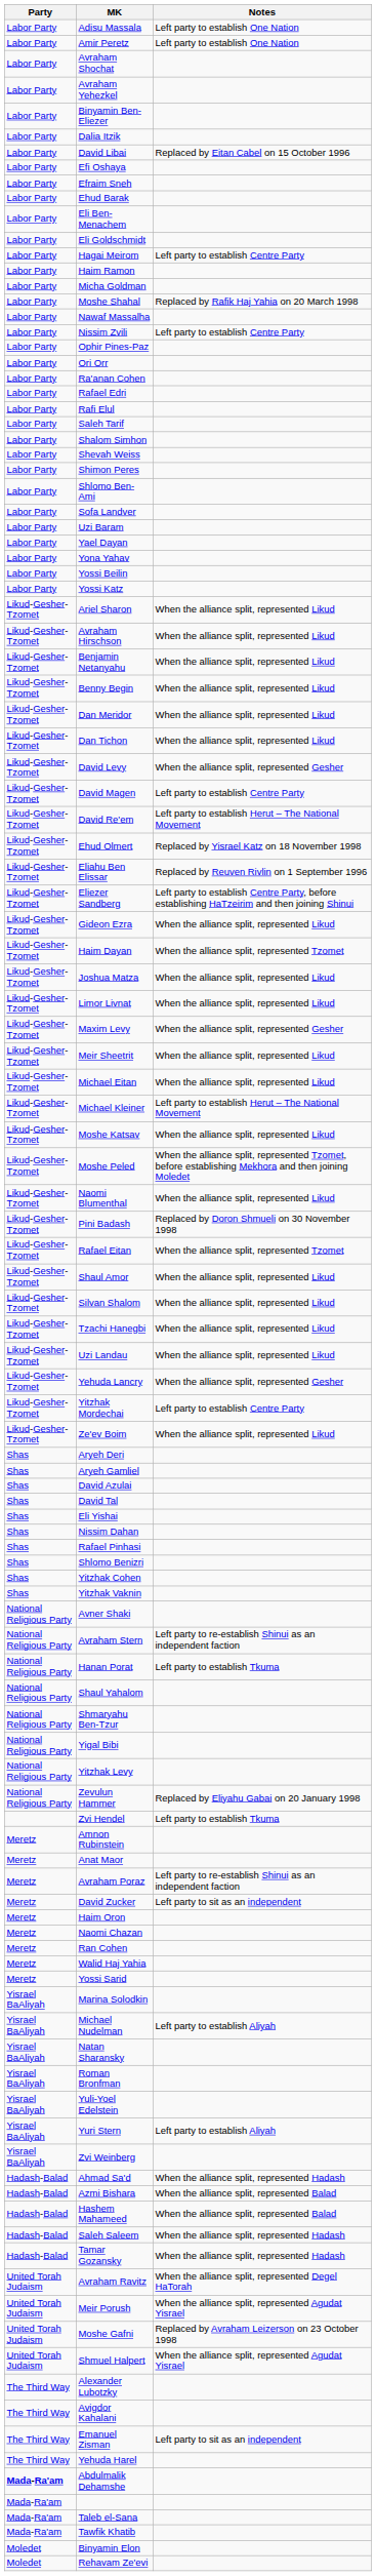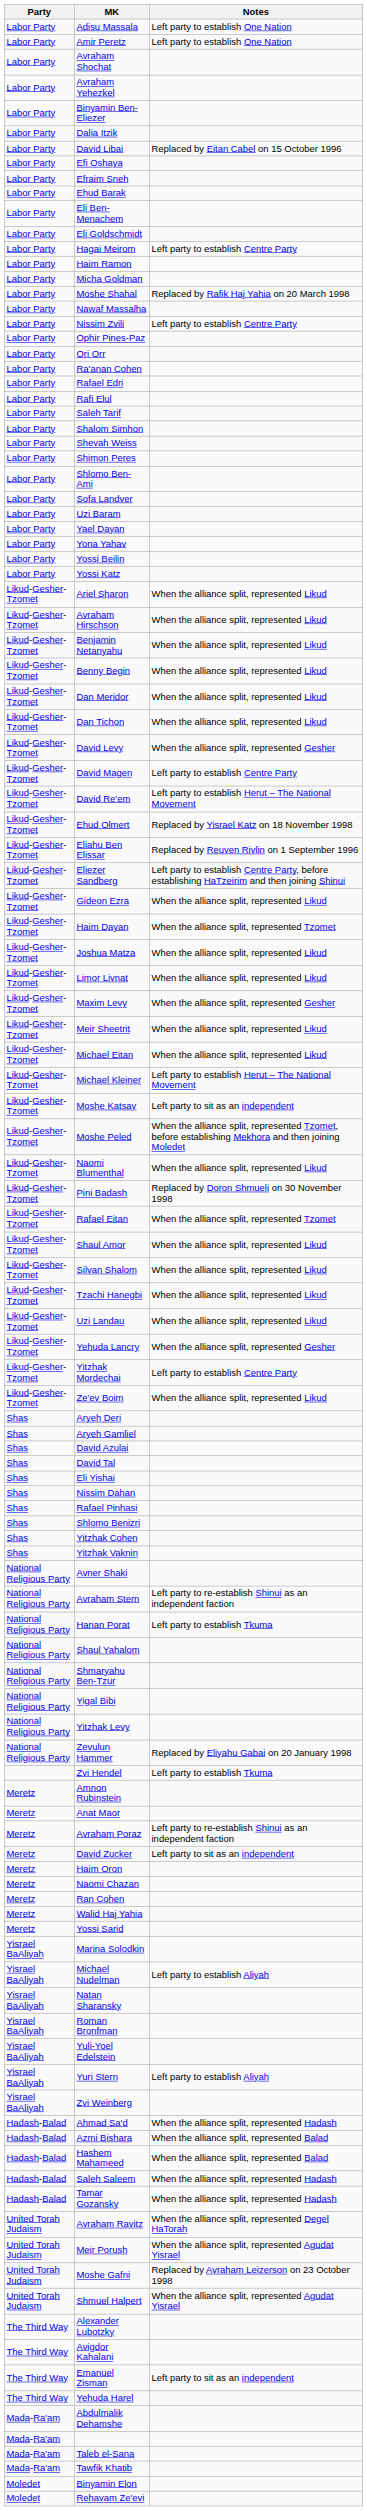 <table class="sort wikitable sortable" style="text-align:left">
 <tr>
 <th>Party</th>
 <th>MK</th>
 <th>Notes</th>
 </tr>
 <tr>
 <td><a href='#'>Labor Party</a></td>
 <td><a href='#'>Adisu Massala</a></td>
 <td>Left party to establish <a href='#'>One Nation</a></td>
 </tr>
 <tr>
 <td><a href='#'>Labor Party</a></td>
 <td><a href='#'>Amir Peretz</a></td>
 <td>Left party to establish <a href='#'>One Nation</a></td>
 </tr>
 <tr>
 <td><a href='#'>Labor Party</a></td>
 <td><a href='#'>Avraham Shochat</a></td>
 <td></td>
 </tr>
 <tr>
 <td><a href='#'>Labor Party</a></td>
 <td><a href='#'>Avraham Yehezkel</a></td>
 <td></td>
 </tr>
 <tr>
 <td><a href='#'>Labor Party</a></td>
 <td><a href='#'>Binyamin Ben-Eliezer</a></td>
 <td></td>
 </tr>
 <tr>
 <td><a href='#'>Labor Party</a></td>
 <td><a href='#'>Dalia Itzik</a></td>
 <td></td>
 </tr>
 <tr>
 <td><a href='#'>Labor Party</a></td>
 <td><a href='#'>David Libai</a></td>
 <td>Replaced by <a href='#'>Eitan Cabel</a> on 15 October 1996</td>
 </tr>
 <tr>
 <td><a href='#'>Labor Party</a></td>
 <td><a href='#'>Efi Oshaya</a></td>
 <td></td>
 </tr>
 <tr>
 <td><a href='#'>Labor Party</a></td>
 <td><a href='#'>Efraim Sneh</a></td>
 <td></td>
 </tr>
 <tr>
 <td><a href='#'>Labor Party</a></td>
 <td><a href='#'>Ehud Barak</a></td>
 <td></td>
 </tr>
 <tr>
 <td><a href='#'>Labor Party</a></td>
 <td><a href='#'>Eli Ben-Menachem</a></td>
 <td></td>
 </tr>
 <tr>
 <td><a href='#'>Labor Party</a></td>
 <td><a href='#'>Eli Goldschmidt</a></td>
 <td></td>
 </tr>
 <tr>
 <td><a href='#'>Labor Party</a></td>
 <td><a href='#'>Hagai Meirom</a></td>
 <td>Left party to establish <a href='#'>Centre Party</a></td>
 </tr>
 <tr>
 <td><a href='#'>Labor Party</a></td>
 <td><a href='#'>Haim Ramon</a></td>
 <td></td>
 </tr>
 <tr>
 <td><a href='#'>Labor Party</a></td>
 <td><a href='#'>Micha Goldman</a></td>
 <td></td>
 </tr>
 <tr>
 <td><a href='#'>Labor Party</a></td>
 <td><a href='#'>Moshe Shahal</a></td>
 <td>Replaced by <a href='#'>Rafik Haj Yahia</a> on 20 March 1998</td>
 </tr>
 <tr>
 <td><a href='#'>Labor Party</a></td>
 <td><a href='#'>Nawaf Massalha</a></td>
 <td></td>
 </tr>
 <tr>
 <td><a href='#'>Labor Party</a></td>
 <td><a href='#'>Nissim Zvili</a></td>
 <td>Left party to establish <a href='#'>Centre Party</a></td>
 </tr>
 <tr>
 <td><a href='#'>Labor Party</a></td>
 <td><a href='#'>Ophir Pines-Paz</a></td>
 <td></td>
 </tr>
 <tr>
 <td><a href='#'>Labor Party</a></td>
 <td><a href='#'>Ori Orr</a></td>
 <td></td>
 </tr>
 <tr>
 <td><a href='#'>Labor Party</a></td>
 <td><a href='#'>Ra'anan Cohen</a></td>
 <td></td>
 </tr>
 <tr>
 <td><a href='#'>Labor Party</a></td>
 <td><a href='#'>Rafael Edri</a></td>
 <td></td>
 </tr>
 <tr>
 <td><a href='#'>Labor Party</a></td>
 <td><a href='#'>Rafi Elul</a></td>
 <td></td>
 </tr>
 <tr>
 <td><a href='#'>Labor Party</a></td>
 <td><a href='#'>Saleh Tarif</a></td>
 <td></td>
 </tr>
 <tr>
 <td><a href='#'>Labor Party</a></td>
 <td><a href='#'>Shalom Simhon</a></td>
 <td></td>
 </tr>
 <tr>
 <td><a href='#'>Labor Party</a></td>
 <td><a href='#'>Shevah Weiss</a></td>
 <td></td>
 </tr>
 <tr>
 <td><a href='#'>Labor Party</a></td>
 <td><a href='#'>Shimon Peres</a></td>
 <td></td>
 </tr>
 <tr>
 <td><a href='#'>Labor Party</a></td>
 <td><a href='#'>Shlomo Ben-Ami</a></td>
 <td></td>
 </tr>
 <tr>
 <td><a href='#'>Labor Party</a></td>
 <td><a href='#'>Sofa Landver</a></td>
 <td></td>
 </tr>
 <tr>
 <td><a href='#'>Labor Party</a></td>
 <td><a href='#'>Uzi Baram</a></td>
 <td></td>
 </tr>
 <tr>
 <td><a href='#'>Labor Party</a></td>
 <td><a href='#'>Yael Dayan</a></td>
 <td></td>
 </tr>
 <tr>
 <td><a href='#'>Labor Party</a></td>
 <td><a href='#'>Yona Yahav</a></td>
 <td></td>
 </tr>
 <tr>
 <td><a href='#'>Labor Party</a></td>
 <td><a href='#'>Yossi Beilin</a></td>
 <td></td>
 </tr>
 <tr>
 <td><a href='#'>Labor Party</a></td>
 <td><a href='#'>Yossi Katz</a></td>
 <td></td>
 </tr>
 <tr>
 <td><a href='#'>Likud</a>-<a href='#'>Gesher</a>-<a href='#'>Tzomet</a></td>
 <td><a href='#'>Ariel Sharon</a></td>
 <td>When the alliance split, represented <a href='#'>Likud</a></td>
 </tr>
 <tr>
 <td><a href='#'>Likud</a>-<a href='#'>Gesher</a>-<a href='#'>Tzomet</a></td>
 <td><a href='#'>Avraham Hirschson</a></td>
 <td>When the alliance split, represented <a href='#'>Likud</a></td>
 </tr>
 <tr>
 <td><a href='#'>Likud</a>-<a href='#'>Gesher</a>-<a href='#'>Tzomet</a></td>
 <td><a href='#'>Benjamin Netanyahu</a></td>
 <td>When the alliance split, represented <a href='#'>Likud</a></td>
 </tr>
 <tr>
 <td><a href='#'>Likud</a>-<a href='#'>Gesher</a>-<a href='#'>Tzomet</a></td>
 <td><a href='#'>Benny Begin</a></td>
 <td>When the alliance split, represented <a href='#'>Likud</a></td>
 </tr>
 <tr>
 <td><a href='#'>Likud</a>-<a href='#'>Gesher</a>-<a href='#'>Tzomet</a></td>
 <td><a href='#'>Dan Meridor</a></td>
 <td>When the alliance split, represented <a href='#'>Likud</a></td>
 </tr>
 <tr>
 <td><a href='#'>Likud</a>-<a href='#'>Gesher</a>-<a href='#'>Tzomet</a></td>
 <td><a href='#'>Dan Tichon</a></td>
 <td>When the alliance split, represented <a href='#'>Likud</a></td>
 </tr>
 <tr>
 <td><a href='#'>Likud</a>-<a href='#'>Gesher</a>-<a href='#'>Tzomet</a></td>
 <td><a href='#'>David Levy</a></td>
 <td>When the alliance split, represented <a href='#'>Gesher</a></td>
 </tr>
 <tr>
 <td><a href='#'>Likud</a>-<a href='#'>Gesher</a>-<a href='#'>Tzomet</a></td>
 <td><a href='#'>David Magen</a></td>
 <td>Left party to establish <a href='#'>Centre Party</a></td>
 </tr>
 <tr>
 <td><a href='#'>Likud</a>-<a href='#'>Gesher</a>-<a href='#'>Tzomet</a></td>
 <td><a href='#'>David Re'em</a></td>
 <td>Left party to establish <a href='#'>Herut – The National Movement</a></td>
 </tr>
 <tr>
 <td><a href='#'>Likud</a>-<a href='#'>Gesher</a>-<a href='#'>Tzomet</a></td>
 <td><a href='#'>Ehud Olmert</a></td>
 <td>Replaced by <a href='#'>Yisrael Katz</a> on 18 November 1998</td>
 </tr>
 <tr>
 <td><a href='#'>Likud</a>-<a href='#'>Gesher</a>-<a href='#'>Tzomet</a></td>
 <td><a href='#'>Eliahu Ben Elissar</a></td>
 <td>Replaced by <a href='#'>Reuven Rivlin</a> on 1 September 1996</td>
 </tr>
 <tr>
 <td><a href='#'>Likud</a>-<a href='#'>Gesher</a>-<a href='#'>Tzomet</a></td>
 <td><a href='#'>Eliezer Sandberg</a></td>
 <td>Left party to establish <a href='#'>Centre Party</a>, before establishing <a href='#'>HaTzeirim</a> and then joining <a href='#'>Shinui</a></td>
 </tr>
 <tr>
 <td><a href='#'>Likud</a>-<a href='#'>Gesher</a>-<a href='#'>Tzomet</a></td>
 <td><a href='#'>Gideon Ezra</a></td>
 <td>When the alliance split, represented <a href='#'>Likud</a></td>
 </tr>
 <tr>
 <td><a href='#'>Likud</a>-<a href='#'>Gesher</a>-<a href='#'>Tzomet</a></td>
 <td><a href='#'>Haim Dayan</a></td>
 <td>When the alliance split, represented <a href='#'>Tzomet</a></td>
 </tr>
 <tr>
 <td><a href='#'>Likud</a>-<a href='#'>Gesher</a>-<a href='#'>Tzomet</a></td>
 <td><a href='#'>Joshua Matza</a></td>
 <td>When the alliance split, represented <a href='#'>Likud</a></td>
 </tr>
 <tr>
 <td><a href='#'>Likud</a>-<a href='#'>Gesher</a>-<a href='#'>Tzomet</a></td>
 <td><a href='#'>Limor Livnat</a></td>
 <td>When the alliance split, represented <a href='#'>Likud</a></td>
 </tr>
 <tr>
 <td><a href='#'>Likud</a>-<a href='#'>Gesher</a>-<a href='#'>Tzomet</a></td>
 <td><a href='#'>Maxim Levy</a></td>
 <td>When the alliance split, represented <a href='#'>Gesher</a></td>
 </tr>
 <tr>
 <td><a href='#'>Likud</a>-<a href='#'>Gesher</a>-<a href='#'>Tzomet</a></td>
 <td><a href='#'>Meir Sheetrit</a></td>
 <td>When the alliance split, represented <a href='#'>Likud</a></td>
 </tr>
 <tr>
 <td><a href='#'>Likud</a>-<a href='#'>Gesher</a>-<a href='#'>Tzomet</a></td>
 <td><a href='#'>Michael Eitan</a></td>
 <td>When the alliance split, represented <a href='#'>Likud</a></td>
 </tr>
 <tr>
 <td><a href='#'>Likud</a>-<a href='#'>Gesher</a>-<a href='#'>Tzomet</a></td>
 <td><a href='#'>Michael Kleiner</a></td>
 <td>Left party to establish <a href='#'>Herut – The National Movement</a></td>
 </tr>
 <tr>
 <td><a href='#'>Likud</a>-<a href='#'>Gesher</a>-<a href='#'>Tzomet</a></td>
 <td><a href='#'>Moshe Katsav</a></td>
-<td>When the alliance split, represented <a href='#'>Likud</a></td>
+<td>Left party to sit as an <a href='#'>independent</a></td>
 </tr>
 <tr>
 <td><a href='#'>Likud</a>-<a href='#'>Gesher</a>-<a href='#'>Tzomet</a></td>
 <td><a href='#'>Moshe Peled</a></td>
 <td>When the alliance split, represented <a href='#'>Tzomet</a>, before establishing <a href='#'>Mekhora</a> and then joining <a href='#'>Moledet</a></td>
 </tr>
 <tr>
 <td><a href='#'>Likud</a>-<a href='#'>Gesher</a>-<a href='#'>Tzomet</a></td>
 <td><a href='#'>Naomi Blumenthal</a></td>
 <td>When the alliance split, represented <a href='#'>Likud</a></td>
 </tr>
 <tr>
 <td><a href='#'>Likud</a>-<a href='#'>Gesher</a>-<a href='#'>Tzomet</a></td>
 <td><a href='#'>Pini Badash</a></td>
 <td>Replaced by <a href='#'>Doron Shmueli</a> on 30 November 1998</td>
 </tr>
 <tr>
 <td><a href='#'>Likud</a>-<a href='#'>Gesher</a>-<a href='#'>Tzomet</a></td>
 <td><a href='#'>Rafael Eitan</a></td>
 <td>When the alliance split, represented <a href='#'>Tzomet</a></td>
 </tr>
 <tr>
 <td><a href='#'>Likud</a>-<a href='#'>Gesher</a>-<a href='#'>Tzomet</a></td>
 <td><a href='#'>Shaul Amor</a></td>
 <td>When the alliance split, represented <a href='#'>Likud</a></td>
 </tr>
 <tr>
 <td><a href='#'>Likud</a>-<a href='#'>Gesher</a>-<a href='#'>Tzomet</a></td>
 <td><a href='#'>Silvan Shalom</a></td>
 <td>When the alliance split, represented <a href='#'>Likud</a></td>
 </tr>
 <tr>
 <td><a href='#'>Likud</a>-<a href='#'>Gesher</a>-<a href='#'>Tzomet</a></td>
 <td><a href='#'>Tzachi Hanegbi</a></td>
 <td>When the alliance split, represented <a href='#'>Likud</a></td>
 </tr>
 <tr>
 <td><a href='#'>Likud</a>-<a href='#'>Gesher</a>-<a href='#'>Tzomet</a></td>
 <td><a href='#'>Uzi Landau</a></td>
 <td>When the alliance split, represented <a href='#'>Likud</a></td>
 </tr>
 <tr>
 <td><a href='#'>Likud</a>-<a href='#'>Gesher</a>-<a href='#'>Tzomet</a></td>
 <td><a href='#'>Yehuda Lancry</a></td>
 <td>When the alliance split, represented <a href='#'>Gesher</a></td>
 </tr>
 <tr>
 <td><a href='#'>Likud</a>-<a href='#'>Gesher</a>-<a href='#'>Tzomet</a></td>
 <td><a href='#'>Yitzhak Mordechai</a></td>
 <td>Left party to establish <a href='#'>Centre Party</a></td>
 </tr>
 <tr>
 <td><a href='#'>Likud</a>-<a href='#'>Gesher</a>-<a href='#'>Tzomet</a></td>
 <td><a href='#'>Ze'ev Boim</a></td>
 <td>When the alliance split, represented <a href='#'>Likud</a></td>
 </tr>
 <tr>
 <td><a href='#'>Shas</a></td>
 <td><a href='#'>Aryeh Deri</a></td>
 <td></td>
 </tr>
 <tr>
 <td><a href='#'>Shas</a></td>
 <td><a href='#'>Aryeh Gamliel</a></td>
 <td></td>
 </tr>
 <tr>
 <td><a href='#'>Shas</a></td>
 <td><a href='#'>David Azulai</a></td>
 <td></td>
 </tr>
 <tr>
 <td><a href='#'>Shas</a></td>
 <td><a href='#'>David Tal</a></td>
 <td></td>
 </tr>
 <tr>
 <td><a href='#'>Shas</a></td>
 <td><a href='#'>Eli Yishai</a></td>
 <td></td>
 </tr>
 <tr>
 <td><a href='#'>Shas</a></td>
 <td><a href='#'>Nissim Dahan</a></td>
 <td></td>
 </tr>
 <tr>
 <td><a href='#'>Shas</a></td>
 <td><a href='#'>Rafael Pinhasi</a></td>
 <td></td>
 </tr>
 <tr>
 <td><a href='#'>Shas</a></td>
 <td><a href='#'>Shlomo Benizri</a></td>
 <td></td>
 </tr>
 <tr>
 <td><a href='#'>Shas</a></td>
 <td><a href='#'>Yitzhak Cohen</a></td>
 <td></td>
 </tr>
 <tr>
 <td><a href='#'>Shas</a></td>
 <td><a href='#'>Yitzhak Vaknin</a></td>
 <td></td>
 </tr>
 <tr>
 <td><a href='#'>National Religious Party</a></td>
 <td><a href='#'>Avner Shaki</a></td>
 <td></td>
 </tr>
 <tr>
 <td><a href='#'>National Religious Party</a></td>
 <td><a href='#'>Avraham Stern</a></td>
 <td>Left party to re-establish <a href='#'>Shinui</a> as an independent faction</td>
 </tr>
 <tr>
 <td><a href='#'>National Religious Party</a></td>
 <td><a href='#'>Hanan Porat</a></td>
 <td>Left party to establish <a href='#'>Tkuma</a></td>
 </tr>
 <tr>
 <td><a href='#'>National Religious Party</a></td>
 <td><a href='#'>Shaul Yahalom</a></td>
 <td></td>
 </tr>
 <tr>
 <td><a href='#'>National Religious Party</a></td>
 <td><a href='#'>Shmaryahu Ben-Tzur</a></td>
 <td></td>
 </tr>
 <tr>
 <td><a href='#'>National Religious Party</a></td>
 <td><a href='#'>Yigal Bibi</a></td>
 <td></td>
 </tr>
 <tr>
 <td><a href='#'>National Religious Party</a></td>
 <td><a href='#'>Yitzhak Levy</a></td>
 <td></td>
 </tr>
 <tr>
 <td><a href='#'>National Religious Party</a></td>
 <td><a href='#'>Zevulun Hammer</a></td>
 <td>Replaced by <a href='#'>Eliyahu Gabai</a> on 20 January 1998</td>
 </tr>
 <tr>
 <td></td>
 <td><a href='#'>Zvi Hendel</a></td>
 <td>Left party to establish <a href='#'>Tkuma</a></td>
 </tr>
 <tr>
 <td><a href='#'>Meretz</a></td>
 <td><a href='#'>Amnon Rubinstein</a></td>
 <td></td>
 </tr>
 <tr>
 <td><a href='#'>Meretz</a></td>
 <td><a href='#'>Anat Maor</a></td>
 <td></td>
 </tr>
 <tr>
 <td><a href='#'>Meretz</a></td>
 <td><a href='#'>Avraham Poraz</a></td>
 <td>Left party to re-establish <a href='#'>Shinui</a> as an independent faction</td>
 </tr>
 <tr>
 <td><a href='#'>Meretz</a></td>
 <td><a href='#'>David Zucker</a></td>
 <td>Left party to sit as an <a href='#'>independent</a></td>
 </tr>
 <tr>
 <td><a href='#'>Meretz</a></td>
 <td><a href='#'>Haim Oron</a></td>
 <td></td>
 </tr>
 <tr>
 <td><a href='#'>Meretz</a></td>
 <td><a href='#'>Naomi Chazan</a></td>
 <td></td>
 </tr>
 <tr>
 <td><a href='#'>Meretz</a></td>
 <td><a href='#'>Ran Cohen</a></td>
 <td></td>
 </tr>
 <tr>
 <td><a href='#'>Meretz</a></td>
 <td><a href='#'>Walid Haj Yahia</a></td>
 <td></td>
 </tr>
 <tr>
 <td><a href='#'>Meretz</a></td>
 <td><a href='#'>Yossi Sarid</a></td>
 <td></td>
 </tr>
 <tr>
 <td><a href='#'>Yisrael BaAliyah</a></td>
 <td><a href='#'>Marina Solodkin</a></td>
 <td></td>
 </tr>
 <tr>
 <td><a href='#'>Yisrael BaAliyah</a></td>
 <td><a href='#'>Michael Nudelman</a></td>
 <td>Left party to establish <a href='#'>Aliyah</a></td>
 </tr>
 <tr>
 <td><a href='#'>Yisrael BaAliyah</a></td>
 <td><a href='#'>Natan Sharansky</a></td>
 <td></td>
 </tr>
 <tr>
 <td><a href='#'>Yisrael BaAliyah</a></td>
 <td><a href='#'>Roman Bronfman</a></td>
 <td></td>
 </tr>
 <tr>
 <td><a href='#'>Yisrael BaAliyah</a></td>
 <td><a href='#'>Yuli-Yoel Edelstein</a></td>
 <td></td>
 </tr>
 <tr>
 <td><a href='#'>Yisrael BaAliyah</a></td>
 <td><a href='#'>Yuri Stern</a></td>
 <td>Left party to establish <a href='#'>Aliyah</a></td>
 </tr>
 <tr>
 <td><a href='#'>Yisrael BaAliyah</a></td>
 <td><a href='#'>Zvi Weinberg</a></td>
 <td></td>
 </tr>
 <tr>
 <td><a href='#'>Hadash</a>-<a href='#'>Balad</a></td>
 <td><a href='#'>Ahmad Sa'd</a></td>
 <td>When the alliance split, represented <a href='#'>Hadash</a></td>
 </tr>
 <tr>
 <td><a href='#'>Hadash</a>-<a href='#'>Balad</a></td>
 <td><a href='#'>Azmi Bishara</a></td>
 <td>When the alliance split, represented <a href='#'>Balad</a></td>
 </tr>
 <tr>
 <td><a href='#'>Hadash</a>-<a href='#'>Balad</a></td>
 <td><a href='#'>Hashem Mahameed</a></td>
 <td>When the alliance split, represented <a href='#'>Balad</a></td>
 </tr>
 <tr>
 <td><a href='#'>Hadash</a>-<a href='#'>Balad</a></td>
 <td><a href='#'>Saleh Saleem</a></td>
 <td>When the alliance split, represented <a href='#'>Hadash</a></td>
 </tr>
 <tr>
 <td><a href='#'>Hadash</a>-<a href='#'>Balad</a></td>
 <td><a href='#'>Tamar Gozansky</a></td>
 <td>When the alliance split, represented <a href='#'>Hadash</a></td>
 </tr>
 <tr>
 <td><a href='#'>United Torah Judaism</a></td>
 <td><a href='#'>Avraham Ravitz</a></td>
 <td>When the alliance split, represented <a href='#'>Degel HaTorah</a></td>
 </tr>
 <tr>
 <td><a href='#'>United Torah Judaism</a></td>
 <td><a href='#'>Meir Porush</a></td>
 <td>When the alliance split, represented <a href='#'>Agudat Yisrael</a></td>
 </tr>
 <tr>
 <td><a href='#'>United Torah Judaism</a></td>
 <td><a href='#'>Moshe Gafni</a></td>
 <td>Replaced by <a href='#'>Avraham Leizerson</a> on 23 October 1998</td>
 </tr>
 <tr>
 <td><a href='#'>United Torah Judaism</a></td>
 <td><a href='#'>Shmuel Halpert</a></td>
 <td>When the alliance split, represented <a href='#'>Agudat Yisrael</a></td>
 </tr>
 <tr>
 <td><a href='#'>The Third Way</a></td>
 <td><a href='#'>Alexander Lubotzky</a></td>
 <td></td>
 </tr>
 <tr>
 <td><a href='#'>The Third Way</a></td>
 <td><a href='#'>Avigdor Kahalani</a></td>
 <td></td>
 </tr>
 <tr>
 <td><a href='#'>The Third Way</a></td>
 <td><a href='#'>Emanuel Zisman</a></td>
 <td>Left party to sit as an <a href='#'>independent</a></td>
 </tr>
 <tr>
 <td><a href='#'>The Third Way</a></td>
 <td><a href='#'>Yehuda Harel</a></td>
 <td></td>
 </tr>
 <tr>
-<td><strong><a href='#'>Mada</a>-<a href='#'>Ra'am</a></strong></td>
+<td><a href='#'>Mada</a>-<a href='#'>Ra'am</a></td>
 <td><a href='#'>Abdulmalik Dehamshe</a></td>
 <td></td>
 </tr>
 <tr>
 <td><a href='#'>Mada</a>-<a href='#'>Ra'am</a></td>
 <td></td>
 <td></td>
 </tr>
 <tr>
 <td><a href='#'>Mada</a>-<a href='#'>Ra'am</a></td>
 <td><a href='#'>Taleb el-Sana</a></td>
 <td></td>
 </tr>
 <tr>
 <td><a href='#'>Mada</a>-<a href='#'>Ra'am</a></td>
 <td><a href='#'>Tawfik Khatib</a></td>
 <td></td>
 </tr>
 <tr>
 <td><a href='#'>Moledet</a></td>
 <td><a href='#'>Binyamin Elon</a></td>
 <td></td>
 </tr>
 <tr>
 <td><a href='#'>Moledet</a></td>
 <td><a href='#'>Rehavam Ze'evi</a></td>
 <td></td>
 </tr>
 </table>
